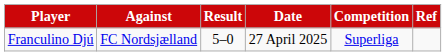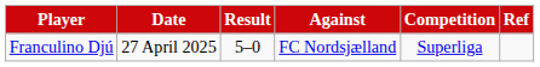 <table class="wikitable" style="font-size: 95%; text-align: center">
 <tr>
 <th style="background:#cc0609; color:white; text-align:center;"!width=80>Player</th>
+<th style="background:#cc0609; color:white; text-align:center;"!width=80>Date</th>
+<th style="background:#cc0609; color:white; text-align:center;"!width=80>Result</th>
 <th style="background:#cc0609; color:white; text-align:center;"!width=80>Against</th>
-<th style="background:#cc0609; color:white; text-align:center;"!width=80>Result</th>
-<th style="background:#cc0609; color:white; text-align:center;"!width=80>Date</th>
 <th style="background:#cc0609; color:white; text-align:center;"!width=150>Competition</th>
 <th style="background:#cc0609; color:white; text-align:center;"!width=150>Ref</th>
 </tr>
 <tr>
 <td><a href='#'>Franculino Djú</a></td>
+<td>27 April 2025</td>
+<td>5–0</td>
 <td><a href='#'>FC Nordsjælland</a></td>
-<td>5–0</td>
-<td>27 April 2025</td>
 <td><a href='#'>Superliga</a></td>
 <td></td>
 </tr>
 </table>
